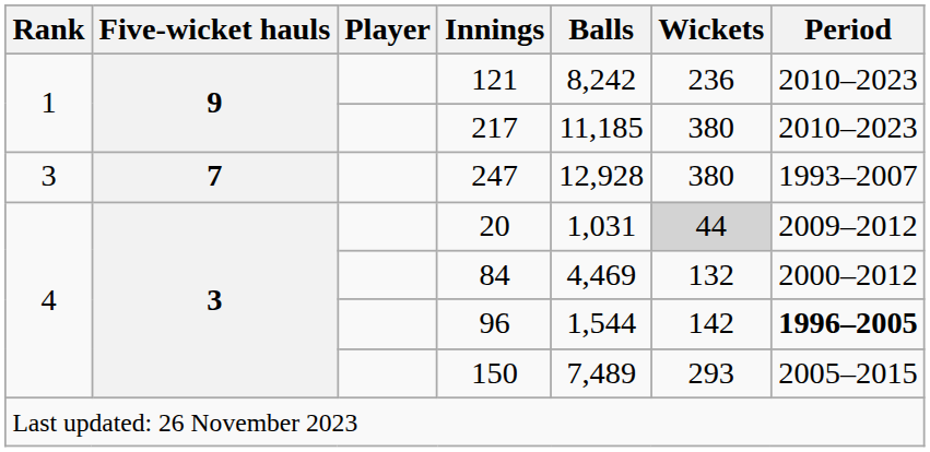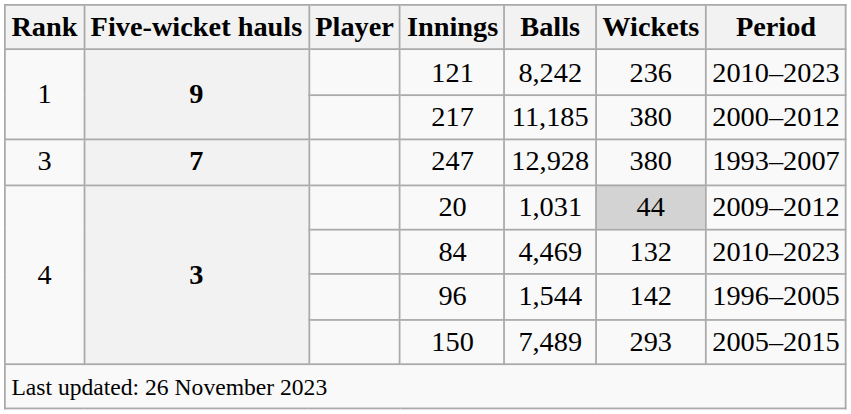 <table class="wikitable plainrowheaders sortable">
 <tr>
 <th scope=col>Rank</th>
 <th scope=col>Five-wicket hauls</th>
 <th scope=col>Player</th>
 <th scope=col>Innings</th>
 <th scope=col>Balls</th>
 <th scope=col>Wickets</th>
 <th scope=col>Period</th>
 </tr>
 <tr>
 <td align=center rowspan=2>1</td>
 <th scope=row style=text-align:center; rowspan=2>9</th>
 <td></td>
 <td align=center>121</td>
 <td align=center>8,242</td>
 <td align=center>236</td>
 <td>2010–2023</td>
 </tr>
 <tr>
 <td></td>
 <td align=center>217</td>
 <td align=center>11,185</td>
 <td align=center>380</td>
-<td>2010–2023</td>
+<td>2000–2012</td>
 </tr>
 <tr>
 <td align=center>3</td>
 <th scope=row style=text-align:center;>7</th>
 <td></td>
 <td align=center>247</td>
 <td align=center>12,928</td>
 <td align=center>380</td>
 <td>1993–2007</td>
 </tr>
 <tr>
 <td align=center rowspan=4>4</td>
 <th scope=row style=text-align:center; rowspan=4>3</th>
 <td></td>
 <td align=center>20</td>
 <td align=center>1,031</td>
 <td align=center style="background: lightgrey;">44</td>
 <td>2009–2012</td>
 </tr>
 <tr>
 <td></td>
 <td align=center>84</td>
 <td align=center>4,469</td>
 <td align=center>132</td>
-<td>2000–2012</td>
+<td>2010–2023</td>
 </tr>
 <tr>
 <td></td>
 <td align=center>96</td>
 <td align=center>1,544</td>
 <td align=center>142</td>
-<td><strong>1996–2005</strong></td>
+<td>1996–2005</td>
 </tr>
 <tr>
 <td></td>
 <td align=center>150</td>
 <td align=center>7,489</td>
 <td align=center>293</td>
 <td>2005–2015</td>
 </tr>
 <tr class=sortbottom>
 <td colspan=7><small>Last updated: 26 November 2023</small></td>
 </tr>
 </table>
